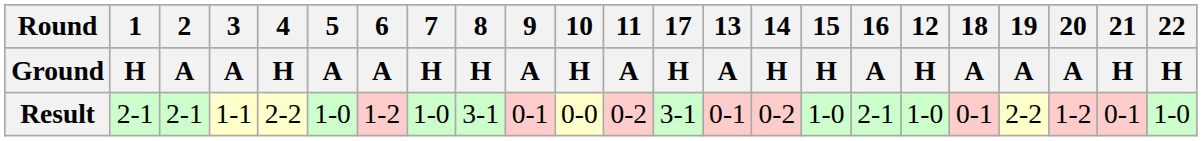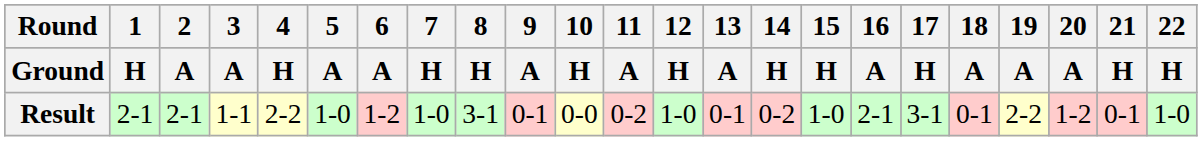 <table class="wikitable">
 <tr>
 <th>Round</th>
 <th>1</th>
 <th>2</th>
 <th>3</th>
 <th>4</th>
 <th>5</th>
 <th>6</th>
 <th>7</th>
 <th>8</th>
 <th>9</th>
 <th>10</th>
 <th>11</th>
-<th>17</th>
+<th>12</th>
 <th>13</th>
 <th>14</th>
 <th>15</th>
 <th>16</th>
-<th>12</th>
+<th>17</th>
 <th>18</th>
 <th>19</th>
 <th>20</th>
 <th>21</th>
 <th>22</th>
 </tr>
 <tr>
 <th>Ground</th>
 <th>H</th>
 <th>A</th>
 <th>A</th>
 <th>H</th>
 <th>A</th>
 <th>A</th>
 <th>H</th>
 <th>H</th>
 <th>A</th>
 <th>H</th>
 <th>A</th>
 <th>H</th>
 <th>A</th>
 <th>H</th>
 <th>H</th>
 <th>A</th>
 <th>H</th>
 <th>A</th>
 <th>A</th>
 <th>A</th>
 <th>H</th>
 <th>H</th>
 </tr>
 <tr>
 <th>Result</th>
 <td bgcolor="#CCFFCC">2-1</td>
 <td bgcolor="#CCFFCC">2-1</td>
 <td bgcolor="#FFFFCC">1-1</td>
 <td bgcolor="#FFFFCC">2-2</td>
 <td bgcolor="#CCFFCC">1-0</td>
 <td bgcolor="#FFCCCC">1-2</td>
 <td bgcolor="#CCFFCC">1-0</td>
 <td bgcolor="#CCFFCC">3-1</td>
 <td bgcolor="#FFCCCC">0-1</td>
 <td bgcolor="#FFFFCC">0-0</td>
 <td bgcolor="#FFCCCC">0-2</td>
-<td bgcolor="#CCFFCC">3-1</td>
+<td bgcolor="#CCFFCC">1-0</td>
 <td bgcolor="#FFCCCC">0-1</td>
 <td bgcolor="#FFCCCC">0-2</td>
 <td bgcolor="#CCFFCC">1-0</td>
 <td bgcolor="#CCFFCC">2-1</td>
-<td bgcolor="#CCFFCC">1-0</td>
+<td bgcolor="#CCFFCC">3-1</td>
 <td bgcolor="#FFCCCC">0-1</td>
 <td bgcolor="#FFFFCC">2-2</td>
 <td bgcolor="#FFCCCC">1-2</td>
 <td bgcolor="#FFCCCC">0-1</td>
 <td bgcolor="#CCFFCC">1-0</td>
 </tr>
 </table>
